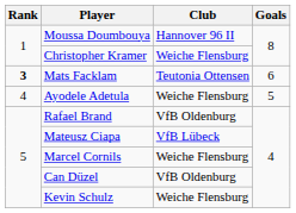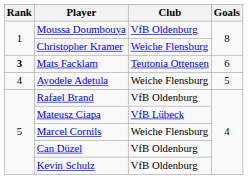 <table class="wikitable" style="text-align: center;">
 <tr>
 <th>Rank</th>
 <th>Player</th>
 <th>Club</th>
 <th>Goals</th>
 </tr>
 <tr>
 <td rowspan=2>1</td>
 <td align="left"> <a href='#'>Moussa Doumbouya</a></td>
-<td align="left"><a href='#'>Hannover 96 II</a></td>
+<td align="left"><a href='#'>VfB Oldenburg</a></td>
 <td rowspan=2>8</td>
 </tr>
 <tr>
 <td align="left"> <a href='#'>Christopher Kramer</a></td>
 <td align="left"><a href='#'>Weiche Flensburg</a></td>
 </tr>
 <tr>
 <td><strong>3</strong></td>
 <td align="left"> <a href='#'>Mats Facklam</a></td>
 <td align="left"><a href='#'>Teutonia Ottensen</a></td>
 <td>6</td>
 </tr>
 <tr>
 <td>4</td>
 <td align="left"> <a href='#'>Ayodele Adetula</a></td>
 <td align="left">Weiche Flensburg</td>
 <td>5</td>
 </tr>
 <tr>
 <td rowspan=5>5</td>
 <td align="left"> <a href='#'>Rafael Brand</a></td>
 <td align="left">VfB Oldenburg</td>
 <td rowspan=5>4</td>
 </tr>
 <tr>
 <td align="left"> <a href='#'>Mateusz Ciapa</a></td>
 <td align="left"><a href='#'>VfB Lübeck</a></td>
 </tr>
 <tr>
 <td align="left"> <a href='#'>Marcel Cornils</a></td>
 <td align="left">Weiche Flensburg</td>
 </tr>
 <tr>
 <td align="left"> <a href='#'>Can Düzel</a></td>
 <td align="left">VfB Oldenburg</td>
 </tr>
 <tr>
 <td align="left"> <a href='#'>Kevin Schulz</a></td>
-<td align="left">Weiche Flensburg</td>
+<td align="left">VfB Oldenburg</td>
 </tr>
 </table>
